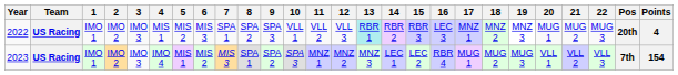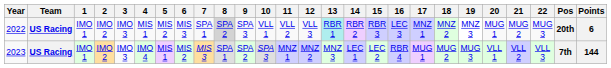 <table class="wikitable" style="text-align:center; font-size:85%">
 <tr>
 <th>Year</th>
 <th>Team</th>
 <th>1</th>
 <th>2</th>
 <th>3</th>
 <th>4</th>
 <th>5</th>
 <th>6</th>
 <th>7</th>
 <th>8</th>
 <th>9</th>
 <th>10</th>
 <th>11</th>
 <th>12</th>
 <th>13</th>
 <th>14</th>
 <th>15</th>
 <th>16</th>
 <th>17</th>
 <th>18</th>
 <th>19</th>
 <th>20</th>
 <th>21</th>
 <th>22</th>
 <th>Pos</th>
 <th>Points</th>
 </tr>
 <tr>
 <td><a href='#'>2022</a></td>
 <th nowrap=""><a href='#'>US Racing</a></th>
 <td><a href='#'>IMO<br>1</a></td>
 <td><a href='#'>IMO<br>2</a></td>
 <td><a href='#'>IMO<br>3</a></td>
 <td><a href='#'>MIS<br>1</a></td>
 <td><a href='#'>MIS<br>2</a></td>
 <td><a href='#'>MIS<br>3</a></td>
 <td><a href='#'>SPA<br>1</a></td>
-<td><a href='#'>SPA<br>2</a></td>
+<td style="background: lightgrey;"><a href='#'>SPA<br>2</a></td>
 <td><a href='#'>SPA<br>3</a></td>
 <td><a href='#'>VLL<br>1</a></td>
 <td><a href='#'>VLL<br>2</a></td>
 <td><a href='#'>VLL<br>3</a></td>
 <td style="background: paleturquoise;"><a href='#'>RBR<br>1</a></td>
 <td style="background:#efcfff;"><a href='#'>RBR<br>2</a><br></td>
 <td style="background:#cfcfff;"><a href='#'>RBR<br>3</a><br></td>
 <td style="background:#cfcfff;"><a href='#'>LEC<br>3</a><br></td>
 <td style="background:#cfcfff;"><a href='#'>MNZ<br>1</a><br></td>
 <td style="background:#dfffdf;"><a href='#'>MNZ<br>2</a><br></td>
 <td style="background:#FFFFFF;"><a href='#'>MNZ<br>3</a><br></td>
 <td><a href='#'>MUG<br>1</a></td>
 <td><a href='#'>MUG<br>2</a></td>
 <td><a href='#'>MUG<br>3</a></td>
 <th>20th</th>
-<th>4</th>
+<th>6</th>
 </tr>
 <tr>
 <td><a href='#'>2023</a></td>
 <th nowrap=""><a href='#'>US Racing</a></th>
 <td style="background:#dfffdf;"><a href='#'>IMO<br>1</a><br></td>
 <td style="background:#FFDF9F;"><a href='#'>IMO<br>2</a><br></td>
 <td><a href='#'>IMO<br>3</a></td>
 <td style="background:#dfffdf;"><a href='#'>IMO<br>4</a><br></td>
 <td style="background:#efcfff;"><a href='#'>MIS<br>1</a><br></td>
 <td style="background:#DFFFDF;"><a href='#'>MIS<br>2</a><br></td>
 <td style="background:#FFDF9F;"><a href='#'><em>MIS<br>3</em></a><br></td>
 <td style="background:#DFDFDF;"><a href='#'>SPA<br>1</a><br></td>
 <td style="background:#dfffdf;"><a href='#'>SPA<br>2</a><br></td>
 <td style="background:#DFDFDF;"><a href='#'><em>SPA<br>3</em></a><br></td>
 <td style="background:#cfcfff;"><a href='#'>MNZ<br>1</a><br></td>
 <td style="background:#cfcfff;"><a href='#'>MNZ<br>2</a><br></td>
 <td style="background:#dfffdf;"><a href='#'>MNZ<br>3</a><br></td>
 <td style="background:#cfcfff;"><a href='#'>LEC<br>1</a><br></td>
 <td style="background:#dfffdf;"><a href='#'>LEC<br>2</a><br></td>
 <td style="background:#cfcfff;"><a href='#'>RBR<br>4</a><br></td>
 <td style="background:#efcfff;"><a href='#'>MUG<br>1</a><br></td>
 <td style="background:#dfffdf;"><a href='#'>MUG<br>2</a><br></td>
 <td style="background:#DFFFDF;"><a href='#'>MUG<br>3</a><br></td>
 <td style="background:#DFFFDF;"><a href='#'>VLL<br>1</a><br></td>
 <td style="background:#cfcfff;"><a href='#'>VLL<br>2</a><br></td>
 <td style="background:#DFFFDF;"><a href='#'>VLL<br>3</a><br></td>
 <th>7th</th>
-<th>154</th>
+<th>144</th>
 </tr>
 </table>
